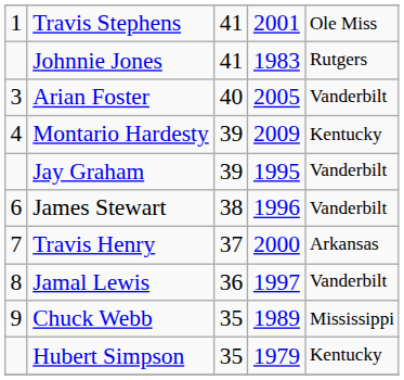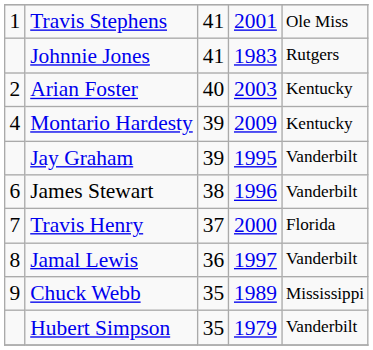 <table class="wikitable">
 <tr>
 </tr>
 <tr>
 <td>1</td>
 <td><a href='#'>Travis Stephens</a></td>
 <td>41</td>
 <td><a href='#'>2001</a></td>
 <td style="font-size:80%;">Ole Miss</td>
 </tr>
 <tr>
 <td></td>
 <td><a href='#'>Johnnie Jones</a></td>
 <td>41</td>
 <td><a href='#'>1983</a></td>
 <td style="font-size:80%;">Rutgers</td>
 </tr>
 <tr>
-<td>3</td>
+<td>2</td>
 <td><a href='#'>Arian Foster</a></td>
 <td>40</td>
-<td><a href='#'>2005</a></td>
-<td style="font-size:80%;">Vanderbilt</td>
+<td><a href='#'>2003</a></td>
+<td style="font-size:80%;">Kentucky</td>
 </tr>
 <tr>
 <td>4</td>
 <td><a href='#'>Montario Hardesty</a></td>
 <td>39</td>
 <td><a href='#'>2009</a></td>
 <td style="font-size:80%;">Kentucky</td>
 </tr>
 <tr>
 <td></td>
 <td><a href='#'>Jay Graham</a></td>
 <td>39</td>
 <td><a href='#'>1995</a></td>
 <td style="font-size:80%;">Vanderbilt</td>
 </tr>
 <tr>
 <td>6</td>
 <td>James Stewart</td>
 <td>38</td>
 <td><a href='#'>1996</a></td>
 <td style="font-size:80%;">Vanderbilt</td>
 </tr>
 <tr>
 <td>7</td>
 <td><a href='#'>Travis Henry</a></td>
 <td>37</td>
 <td><a href='#'>2000</a></td>
-<td style="font-size:80%;">Arkansas</td>
+<td style="font-size:80%;">Florida</td>
 </tr>
 <tr>
 <td>8</td>
 <td><a href='#'>Jamal Lewis</a></td>
 <td>36</td>
 <td><a href='#'>1997</a></td>
 <td style="font-size:80%;">Vanderbilt</td>
 </tr>
 <tr>
 <td>9</td>
 <td><a href='#'>Chuck Webb</a></td>
 <td>35</td>
 <td><a href='#'>1989</a></td>
 <td style="font-size:80%;">Mississippi</td>
 </tr>
 <tr>
 <td></td>
 <td><a href='#'>Hubert Simpson</a></td>
 <td>35</td>
 <td><a href='#'>1979</a></td>
-<td style="font-size:80%;">Kentucky</td>
+<td style="font-size:80%;">Vanderbilt</td>
 </tr>
 <tr>
 </tr>
 </table>
